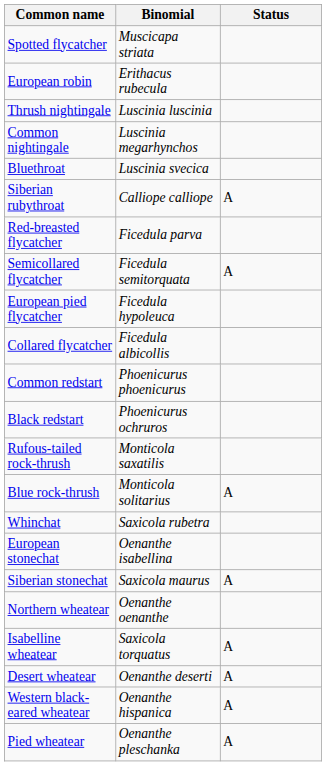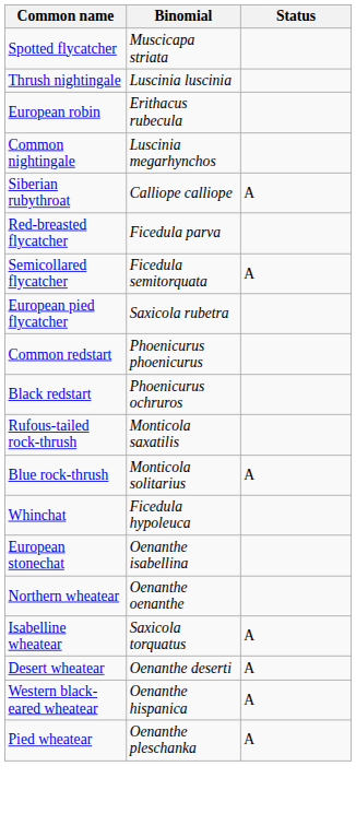 <table width=60% class="wikitable">
 <tr>
 <th width=35%>Common name</th>
 <th width=33%>Binomial</th>
 <th width=32%>Status</th>
 </tr>
 <tr>
 <td><a href='#'>Spotted flycatcher</a></td>
 <td><em>Muscicapa striata</em></td>
 <td></td>
 </tr>
 <tr>
+<td><a href='#'>Thrush nightingale</a></td>
+<td><em>Luscinia luscinia</em></td>
+<td></td>
+</tr>
+<tr>
 <td><a href='#'>European robin</a></td>
 <td><em>Erithacus rubecula</em></td>
 <td></td>
 </tr>
 <tr>
-<td><a href='#'>Thrush nightingale</a></td>
-<td><em>Luscinia luscinia</em></td>
-<td></td>
-</tr>
-<tr>
 <td><a href='#'>Common nightingale</a></td>
 <td><em>Luscinia megarhynchos</em></td>
-<td></td>
-</tr>
-<tr>
-<td><a href='#'>Bluethroat</a></td>
-<td><em>Luscinia svecica</em></td>
 <td></td>
 </tr>
 <tr>
 <td><a href='#'>Siberian rubythroat</a></td>
 <td><em>Calliope calliope</em></td>
 <td>A</td>
 </tr>
 <tr>
 <td><a href='#'>Red-breasted flycatcher</a></td>
 <td><em>Ficedula parva</em></td>
 <td></td>
 </tr>
 <tr>
 <td><a href='#'>Semicollared flycatcher</a></td>
 <td><em>Ficedula semitorquata</em></td>
 <td>A</td>
 </tr>
 <tr>
 <td><a href='#'>European pied flycatcher</a></td>
-<td><em>Ficedula hypoleuca</em></td>
-<td></td>
-</tr>
-<tr>
-<td><a href='#'>Collared flycatcher</a></td>
-<td><em>Ficedula albicollis</em></td>
+<td><em>Saxicola rubetra</em></td>
 <td></td>
 </tr>
 <tr>
 <td><a href='#'>Common redstart</a></td>
 <td><em>Phoenicurus phoenicurus</em></td>
 <td></td>
 </tr>
 <tr>
 <td><a href='#'>Black redstart</a></td>
 <td><em>Phoenicurus ochruros</em></td>
 <td></td>
 </tr>
 <tr>
 <td><a href='#'>Rufous-tailed rock-thrush</a></td>
 <td><em>Monticola saxatilis</em></td>
 <td></td>
 </tr>
 <tr>
 <td><a href='#'>Blue rock-thrush</a></td>
 <td><em>Monticola solitarius</em></td>
 <td>A</td>
 </tr>
 <tr>
 <td><a href='#'>Whinchat</a></td>
-<td><em>Saxicola rubetra</em></td>
+<td><em>Ficedula hypoleuca</em></td>
 <td></td>
 </tr>
 <tr>
 <td><a href='#'>European stonechat</a></td>
 <td><em>Oenanthe isabellina</em></td>
 <td></td>
-</tr>
-<tr>
-<td><a href='#'>Siberian stonechat</a></td>
-<td><em>Saxicola maurus</em></td>
-<td>A</td>
 </tr>
 <tr>
 <td><a href='#'>Northern wheatear</a></td>
 <td><em>Oenanthe oenanthe</em></td>
 <td></td>
 </tr>
 <tr>
 <td><a href='#'>Isabelline wheatear</a></td>
 <td><em>Saxicola torquatus</em></td>
 <td>A</td>
 </tr>
 <tr>
 <td><a href='#'>Desert wheatear</a></td>
 <td><em>Oenanthe deserti</em></td>
 <td>A</td>
 </tr>
 <tr>
 <td><a href='#'>Western black-eared wheatear</a></td>
 <td><em>Oenanthe hispanica</em></td>
 <td>A</td>
 </tr>
 <tr>
 <td><a href='#'>Pied wheatear</a></td>
 <td><em>Oenanthe pleschanka</em></td>
 <td>A</td>
 </tr>
 </table>
